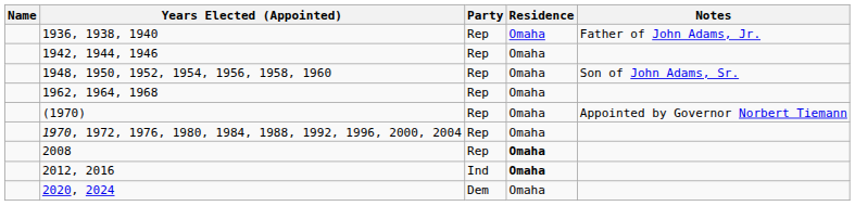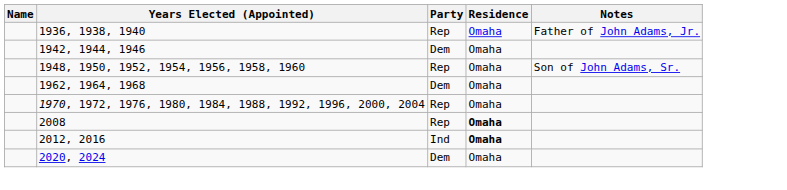 <table class="wikitable sortable">
 <tr>
 <th>Name</th>
 <th>Years Elected (Appointed)</th>
 <th>Party</th>
 <th>Residence</th>
 <th>Notes</th>
 </tr>
 <tr>
 <td></td>
 <td>1936, 1938, 1940</td>
 <td>Rep</td>
 <td><a href='#'>Omaha</a></td>
 <td>Father of <a href='#'>John Adams, Jr.</a></td>
 </tr>
 <tr>
 <td></td>
 <td>1942, 1944, 1946</td>
-<td>Rep</td>
+<td>Dem</td>
 <td>Omaha</td>
 <td></td>
 </tr>
 <tr>
 <td></td>
 <td>1948, 1950, 1952, 1954, 1956, 1958, 1960</td>
 <td>Rep</td>
 <td>Omaha</td>
 <td>Son of <a href='#'>John Adams, Sr.</a></td>
 </tr>
 <tr>
 <td></td>
 <td>1962, 1964, 1968</td>
-<td>Rep</td>
+<td>Dem</td>
 <td>Omaha</td>
 <td></td>
-</tr>
-<tr>
-<td></td>
-<td>(1970)</td>
-<td>Rep</td>
-<td>Omaha</td>
-<td>Appointed by Governor <a href='#'>Norbert Tiemann</a></td>
 </tr>
 <tr>
 <td></td>
 <td><em>1970</em>, 1972, 1976, 1980, 1984, 1988, 1992, 1996, 2000, 2004</td>
 <td>Rep</td>
 <td>Omaha</td>
 <td></td>
 </tr>
 <tr>
 <td></td>
 <td>2008</td>
 <td>Rep</td>
 <td><strong>Omaha</strong></td>
 <td></td>
 </tr>
 <tr>
 <td></td>
 <td>2012, 2016</td>
 <td>Ind</td>
 <td><strong>Omaha</strong></td>
 <td></td>
 </tr>
 <tr>
 <td></td>
 <td><a href='#'>2020</a>, <a href='#'>2024</a></td>
 <td>Dem</td>
 <td>Omaha</td>
 <td></td>
 </tr>
 </table>
